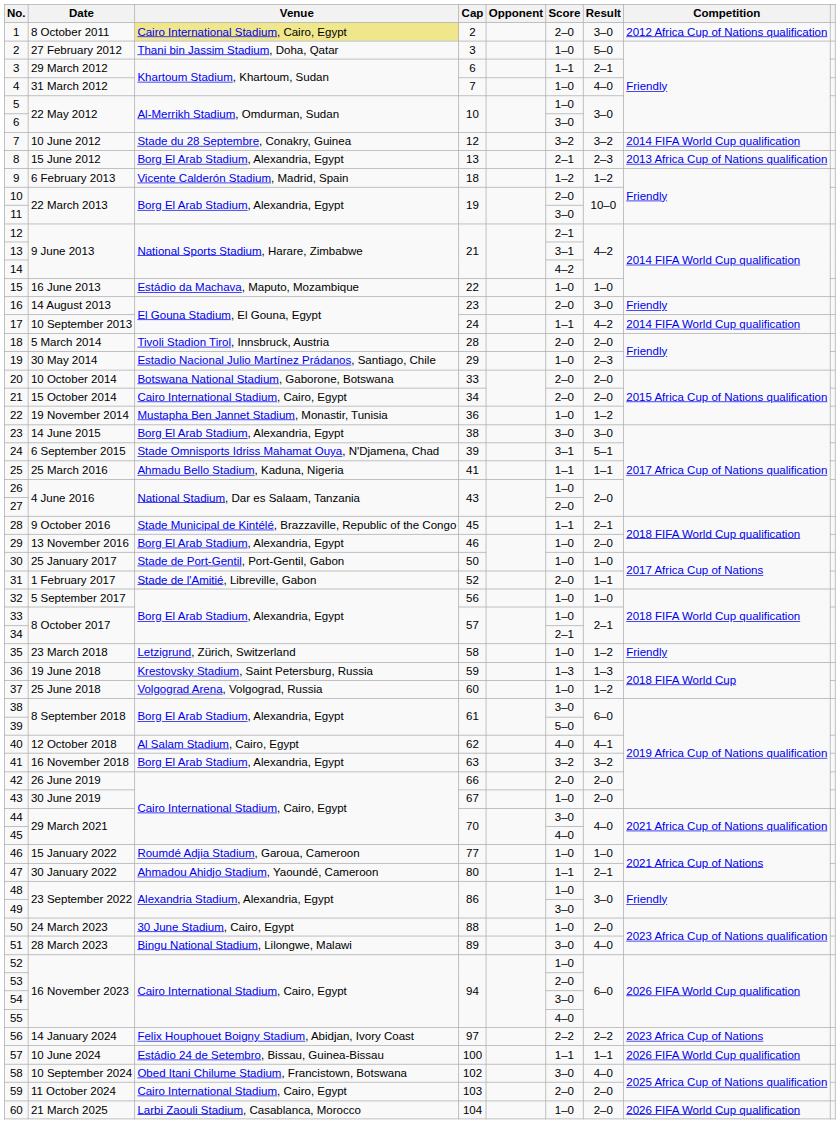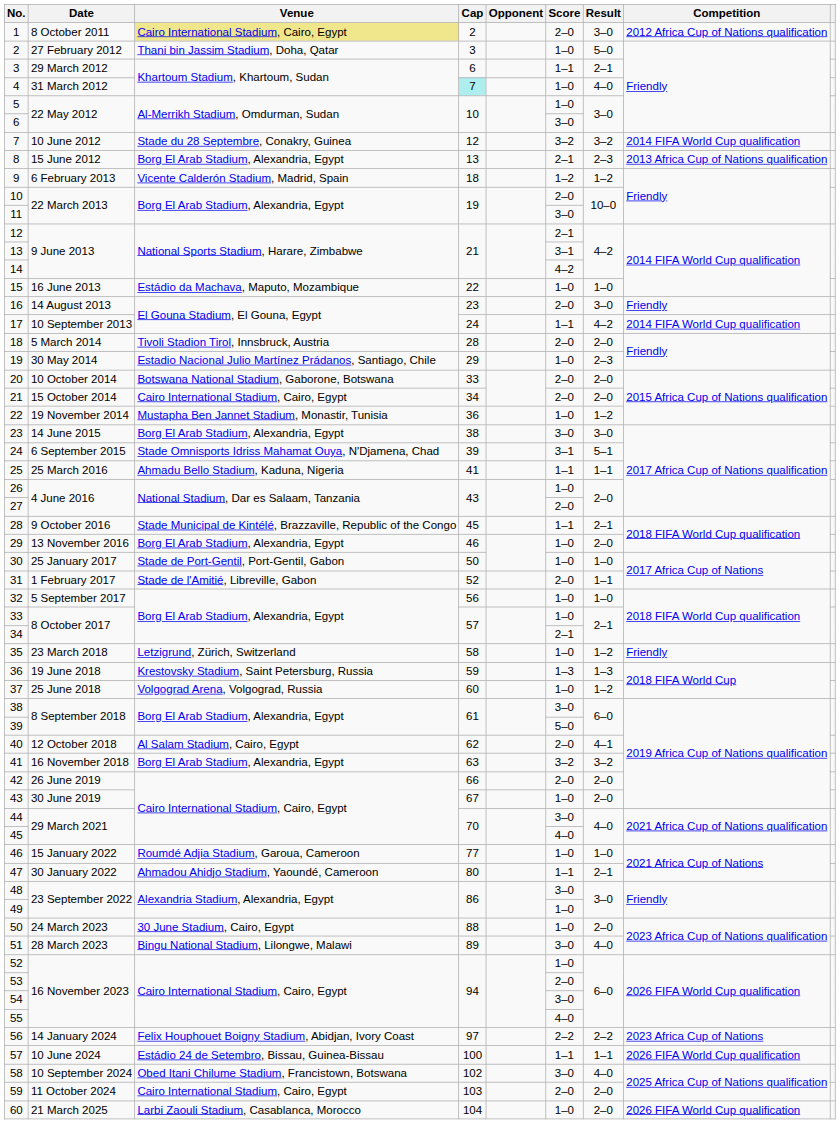 <table class="wikitable sortable">
 <tr>
 <th scope="col">No.</th>
 <th scope="col">Date</th>
 <th scope="col">Venue</th>
 <th scope="col">Cap</th>
 <th scope="col">Opponent</th>
 <th scope="col">Score</th>
 <th scope="col">Result</th>
 <th scope="col">Competition</th>
 <th scope="col" class="unsortable"></th>
 </tr>
 <tr>
 <td style="text-align: center;">1</td>
 <td>8 October 2011</td>
 <td style="background: khaki;"><a href='#'>Cairo International Stadium</a>, Cairo, Egypt</td>
 <td style="text-align: center;">2</td>
 <td></td>
 <td style="text-align: center;">2–0</td>
 <td style="text-align: center;">3–0</td>
 <td><a href='#'>2012 Africa Cup of Nations qualification</a></td>
 <td style="text-align: center;"></td>
 </tr>
 <tr>
 <td style="text-align: center;">2</td>
 <td>27 February 2012</td>
 <td><a href='#'>Thani bin Jassim Stadium</a>, Doha, Qatar</td>
 <td style="text-align: center;">3</td>
 <td></td>
 <td style="text-align: center;">1–0</td>
 <td style="text-align: center;">5–0</td>
 <td rowspan="5"><a href='#'>Friendly</a></td>
 <td style="text-align: center;"></td>
 </tr>
 <tr>
 <td style="text-align: center;">3</td>
 <td>29 March 2012</td>
 <td rowspan="2"><a href='#'>Khartoum Stadium</a>, Khartoum, Sudan</td>
 <td style="text-align: center;">6</td>
 <td></td>
 <td style="text-align: center;">1–1</td>
 <td style="text-align: center;">2–1</td>
 <td style="text-align: center;"></td>
 </tr>
 <tr>
 <td style="text-align: center;">4</td>
 <td>31 March 2012</td>
-<td style="text-align: center;">7</td>
+<td style="background: paleturquoise; text-align: center;">7</td>
 <td></td>
 <td style="text-align: center;">1–0</td>
 <td style="text-align: center;">4–0</td>
 <td style="text-align: center;"></td>
 </tr>
 <tr>
 <td style="text-align: center;">5</td>
 <td rowspan="2">22 May 2012</td>
 <td rowspan="2"><a href='#'>Al-Merrikh Stadium</a>, Omdurman, Sudan</td>
 <td rowspan="2" style="text-align: center;">10</td>
 <td rowspan="2"></td>
 <td style="text-align: center;">1–0</td>
 <td rowspan="2" style="text-align: center;">3–0</td>
 <td rowspan="2" style="text-align: center;"></td>
 </tr>
 <tr>
 <td style="text-align: center;">6</td>
 <td style="text-align: center;">3–0</td>
 </tr>
 <tr>
 <td style="text-align: center;">7</td>
 <td>10 June 2012</td>
 <td><a href='#'>Stade du 28 Septembre</a>, Conakry, Guinea</td>
 <td style="text-align: center;">12</td>
 <td></td>
 <td style="text-align: center;">3–2</td>
 <td style="text-align: center;">3–2</td>
 <td><a href='#'>2014 FIFA World Cup qualification</a></td>
 <td style="text-align: center;"></td>
 </tr>
 <tr>
 <td style="text-align: center;">8</td>
 <td>15 June 2012</td>
 <td><a href='#'>Borg El Arab Stadium</a>, Alexandria, Egypt</td>
 <td style="text-align: center;">13</td>
 <td></td>
 <td style="text-align: center;">2–1</td>
 <td style="text-align: center;">2–3</td>
 <td><a href='#'>2013 Africa Cup of Nations qualification</a></td>
 <td style="text-align: center;"></td>
 </tr>
 <tr>
 <td style="text-align: center;">9</td>
 <td>6 February 2013</td>
 <td><a href='#'>Vicente Calderón Stadium</a>, Madrid, Spain</td>
 <td style="text-align: center;">18</td>
 <td></td>
 <td style="text-align: center;">1–2</td>
 <td style="text-align: center;">1–2</td>
 <td rowspan="3"><a href='#'>Friendly</a></td>
 <td style="text-align: center;"></td>
 </tr>
 <tr>
 <td style="text-align: center;">10</td>
 <td rowspan="2">22 March 2013</td>
 <td rowspan="2"><a href='#'>Borg El Arab Stadium</a>, Alexandria, Egypt</td>
 <td rowspan="2" style="text-align: center;">19</td>
 <td rowspan="2"></td>
 <td style="text-align: center;">2–0</td>
 <td rowspan="2" style="text-align: center;">10–0</td>
 <td rowspan="2" style="text-align: center;"></td>
 </tr>
 <tr>
 <td style="text-align: center;">11</td>
 <td style="text-align: center;">3–0</td>
 </tr>
 <tr>
 <td style="text-align: center;">12</td>
 <td rowspan="3">9 June 2013</td>
 <td rowspan="3"><a href='#'>National Sports Stadium</a>, Harare, Zimbabwe</td>
 <td rowspan="3" style="text-align: center;">21</td>
 <td rowspan="3"></td>
 <td style="text-align: center;">2–1</td>
 <td rowspan="3" style="text-align: center;">4–2</td>
 <td rowspan="4"><a href='#'>2014 FIFA World Cup qualification</a></td>
 <td rowspan="3" style="text-align: center;"></td>
 </tr>
 <tr>
 <td style="text-align: center;">13</td>
 <td style="text-align: center;">3–1</td>
 </tr>
 <tr>
 <td style="text-align: center;">14</td>
 <td style="text-align: center;">4–2</td>
 </tr>
 <tr>
 <td style="text-align: center;">15</td>
 <td>16 June 2013</td>
 <td><a href='#'>Estádio da Machava</a>, Maputo, Mozambique</td>
 <td style="text-align: center;">22</td>
 <td></td>
 <td style="text-align: center;">1–0</td>
 <td style="text-align: center;">1–0</td>
 <td style="text-align: center;"></td>
 </tr>
 <tr>
 <td style="text-align: center;">16</td>
 <td>14 August 2013</td>
 <td rowspan="2"><a href='#'>El Gouna Stadium</a>, El Gouna, Egypt</td>
 <td style="text-align: center;">23</td>
 <td></td>
 <td style="text-align: center;">2–0</td>
 <td style="text-align: center;">3–0</td>
 <td><a href='#'>Friendly</a></td>
 <td style="text-align: center;"></td>
 </tr>
 <tr>
 <td style="text-align: center;">17</td>
 <td>10 September 2013</td>
 <td style="text-align: center;">24</td>
 <td></td>
 <td style="text-align: center;">1–1</td>
 <td style="text-align: center;">4–2</td>
 <td><a href='#'>2014 FIFA World Cup qualification</a></td>
 <td style="text-align: center;"></td>
 </tr>
 <tr>
 <td style="text-align: center;">18</td>
 <td>5 March 2014</td>
 <td><a href='#'>Tivoli Stadion Tirol</a>, Innsbruck, Austria</td>
 <td style="text-align: center;">28</td>
 <td></td>
 <td style="text-align: center;">2–0</td>
 <td style="text-align: center;">2–0</td>
 <td rowspan="2"><a href='#'>Friendly</a></td>
 <td style="text-align: center;"></td>
 </tr>
 <tr>
 <td style="text-align: center;">19</td>
 <td>30 May 2014</td>
 <td><a href='#'>Estadio Nacional Julio Martínez Prádanos</a>, Santiago, Chile</td>
 <td style="text-align: center;">29</td>
 <td></td>
 <td style="text-align: center;">1–0</td>
 <td style="text-align: center;">2–3</td>
 <td style="text-align: center;"></td>
 </tr>
 <tr>
 <td style="text-align: center;">20</td>
 <td>10 October 2014</td>
 <td><a href='#'>Botswana National Stadium</a>, Gaborone, Botswana</td>
 <td style="text-align: center;">33</td>
 <td rowspan="2"></td>
 <td style="text-align: center;">2–0</td>
 <td style="text-align: center;">2–0</td>
 <td rowspan="3"><a href='#'>2015 Africa Cup of Nations qualification</a></td>
 <td style="text-align: center;"></td>
 </tr>
 <tr>
 <td style="text-align: center;">21</td>
 <td>15 October 2014</td>
 <td><a href='#'>Cairo International Stadium</a>, Cairo, Egypt</td>
 <td style="text-align: center;">34</td>
 <td style="text-align: center;">2–0</td>
 <td style="text-align: center;">2–0</td>
 <td style="text-align: center;"></td>
 </tr>
 <tr>
 <td style="text-align: center;">22</td>
 <td>19 November 2014</td>
 <td><a href='#'>Mustapha Ben Jannet Stadium</a>, Monastir, Tunisia</td>
 <td style="text-align: center;">36</td>
 <td></td>
 <td style="text-align: center;">1–0</td>
 <td style="text-align: center;">1–2</td>
 <td style="text-align: center;"></td>
 </tr>
 <tr>
 <td style="text-align: center;">23</td>
 <td>14 June 2015</td>
 <td><a href='#'>Borg El Arab Stadium</a>, Alexandria, Egypt</td>
 <td style="text-align: center;">38</td>
 <td></td>
 <td style="text-align: center;">3–0</td>
 <td style="text-align: center;">3–0</td>
 <td rowspan="5"><a href='#'>2017 Africa Cup of Nations qualification</a></td>
 <td style="text-align: center;"></td>
 </tr>
 <tr>
 <td style="text-align: center;">24</td>
 <td>6 September 2015</td>
 <td><a href='#'>Stade Omnisports Idriss Mahamat Ouya</a>, N'Djamena, Chad</td>
 <td style="text-align: center;">39</td>
 <td></td>
 <td style="text-align: center;">3–1</td>
 <td style="text-align: center;">5–1</td>
 <td style="text-align: center;"></td>
 </tr>
 <tr>
 <td style="text-align: center;">25</td>
 <td>25 March 2016</td>
 <td><a href='#'>Ahmadu Bello Stadium</a>, Kaduna, Nigeria</td>
 <td style="text-align: center;">41</td>
 <td></td>
 <td style="text-align: center;">1–1</td>
 <td style="text-align: center;">1–1</td>
 <td style="text-align: center;"></td>
 </tr>
 <tr>
 <td style="text-align: center;">26</td>
 <td rowspan="2">4 June 2016</td>
 <td rowspan="2"><a href='#'>National Stadium</a>, Dar es Salaam, Tanzania</td>
 <td rowspan="2" style="text-align: center;">43</td>
 <td rowspan="2"></td>
 <td style="text-align: center;">1–0</td>
 <td rowspan="2" style="text-align: center;">2–0</td>
 <td rowspan="2" style="text-align: center;"></td>
 </tr>
 <tr>
 <td style="text-align: center;">27</td>
 <td style="text-align: center;">2–0</td>
 </tr>
 <tr>
 <td style="text-align: center;">28</td>
 <td>9 October 2016</td>
 <td><a href='#'>Stade Municipal de Kintélé</a>, Brazzaville, Republic of the Congo</td>
 <td style="text-align: center;">45</td>
 <td></td>
 <td style="text-align: center;">1–1</td>
 <td style="text-align: center;">2–1</td>
 <td rowspan="2"><a href='#'>2018 FIFA World Cup qualification</a></td>
 <td style="text-align: center;"></td>
 </tr>
 <tr>
 <td style="text-align: center;">29</td>
 <td>13 November 2016</td>
 <td><a href='#'>Borg El Arab Stadium</a>, Alexandria, Egypt</td>
 <td style="text-align: center;">46</td>
 <td rowspan="2"></td>
 <td style="text-align: center;">1–0</td>
 <td style="text-align: center;">2–0</td>
 <td style="text-align: center;"></td>
 </tr>
 <tr>
 <td style="text-align: center;">30</td>
 <td>25 January 2017</td>
 <td><a href='#'>Stade de Port-Gentil</a>, Port-Gentil, Gabon</td>
 <td style="text-align: center;">50</td>
 <td style="text-align: center;">1–0</td>
 <td style="text-align: center;">1–0</td>
 <td rowspan="2"><a href='#'>2017 Africa Cup of Nations</a></td>
 <td style="text-align: center;"></td>
 </tr>
 <tr>
 <td style="text-align: center;">31</td>
 <td>1 February 2017</td>
 <td><a href='#'>Stade de l'Amitié</a>, Libreville, Gabon</td>
 <td style="text-align: center;">52</td>
 <td></td>
 <td style="text-align: center;">2–0</td>
 <td style="text-align: center;">1–1<br></td>
 <td style="text-align: center;"></td>
 </tr>
 <tr>
 <td style="text-align: center;">32</td>
 <td>5 September 2017</td>
 <td rowspan="3"><a href='#'>Borg El Arab Stadium</a>, Alexandria, Egypt</td>
 <td style="text-align: center;">56</td>
 <td></td>
 <td style="text-align: center;">1–0</td>
 <td style="text-align: center;">1–0</td>
 <td rowspan="3"><a href='#'>2018 FIFA World Cup qualification</a></td>
 <td style="text-align: center;"></td>
 </tr>
 <tr>
 <td style="text-align: center;">33</td>
 <td rowspan="2">8 October 2017</td>
 <td rowspan="2" style="text-align: center;">57</td>
 <td rowspan="2"></td>
 <td style="text-align: center;">1–0</td>
 <td rowspan="2" style="text-align: center;">2–1</td>
 <td rowspan="2" style="text-align: center;"></td>
 </tr>
 <tr>
 <td style="text-align: center;">34</td>
 <td style="text-align: center;">2–1</td>
 </tr>
 <tr>
 <td style="text-align: center;">35</td>
 <td>23 March 2018</td>
 <td><a href='#'>Letzigrund</a>, Zürich, Switzerland</td>
 <td style="text-align: center;">58</td>
 <td></td>
 <td style="text-align: center;">1–0</td>
 <td style="text-align: center;">1–2</td>
 <td><a href='#'>Friendly</a></td>
 <td style="text-align: center;"></td>
 </tr>
 <tr>
 <td style="text-align: center;">36</td>
 <td>19 June 2018</td>
 <td><a href='#'>Krestovsky Stadium</a>, Saint Petersburg, Russia</td>
 <td style="text-align: center;">59</td>
 <td></td>
 <td style="text-align: center;">1–3</td>
 <td style="text-align: center;">1–3</td>
 <td rowspan="2"><a href='#'>2018 FIFA World Cup</a></td>
 <td style="text-align: center;"></td>
 </tr>
 <tr>
 <td style="text-align: center;">37</td>
 <td>25 June 2018</td>
 <td><a href='#'>Volgograd Arena</a>, Volgograd, Russia</td>
 <td style="text-align: center;">60</td>
 <td></td>
 <td style="text-align: center;">1–0</td>
 <td style="text-align: center;">1–2</td>
 <td style="text-align: center;"></td>
 </tr>
 <tr>
 <td style="text-align: center;">38</td>
 <td rowspan="2">8 September 2018</td>
 <td rowspan="2"><a href='#'>Borg El Arab Stadium</a>, Alexandria, Egypt</td>
 <td rowspan="2" style="text-align: center;">61</td>
 <td rowspan="2"></td>
 <td style="text-align: center;">3–0</td>
 <td rowspan="2" style="text-align: center;">6–0</td>
 <td rowspan="6"><a href='#'>2019 Africa Cup of Nations qualification</a></td>
 <td rowspan="2" style="text-align: center;"></td>
 </tr>
 <tr>
 <td style="text-align: center;">39</td>
 <td style="text-align: center;">5–0</td>
 </tr>
 <tr>
 <td style="text-align: center;">40</td>
 <td>12 October 2018</td>
 <td><a href='#'>Al Salam Stadium</a>, Cairo, Egypt</td>
 <td style="text-align: center;">62</td>
 <td></td>
-<td style="text-align: center;">4–0</td>
+<td style="text-align: center;">2–0</td>
 <td style="text-align: center;">4–1</td>
 <td style="text-align: center;"></td>
 </tr>
 <tr>
 <td style="text-align: center;">41</td>
 <td>16 November 2018</td>
 <td><a href='#'>Borg El Arab Stadium</a>, Alexandria, Egypt</td>
 <td style="text-align: center;">63</td>
 <td></td>
 <td style="text-align: center;">3–2</td>
 <td style="text-align: center;">3–2</td>
 <td style="text-align: center;"></td>
 </tr>
 <tr>
 <td style="text-align: center;">42</td>
 <td>26 June 2019</td>
 <td rowspan="4"><a href='#'>Cairo International Stadium</a>, Cairo, Egypt</td>
 <td style="text-align: center;">66</td>
 <td></td>
 <td style="text-align: center;">2–0</td>
 <td style="text-align: center;">2–0</td>
 <td style="text-align: center;"></td>
 </tr>
 <tr>
 <td style="text-align: center;">43</td>
 <td>30 June 2019</td>
 <td style="text-align: center;">67</td>
 <td></td>
 <td style="text-align: center;">1–0</td>
 <td style="text-align: center;">2–0</td>
 <td style="text-align: center;"></td>
 </tr>
 <tr>
 <td style="text-align: center;">44</td>
 <td rowspan="2">29 March 2021</td>
 <td rowspan="2" style="text-align: center;">70</td>
 <td rowspan="2"></td>
 <td style="text-align: center;">3–0</td>
 <td rowspan="2" style="text-align: center;">4–0</td>
 <td rowspan="2"><a href='#'>2021 Africa Cup of Nations qualification</a></td>
 <td rowspan="2" style="text-align: center;"></td>
 </tr>
 <tr>
 <td style="text-align: center;">45</td>
 <td style="text-align: center;">4–0</td>
 </tr>
 <tr>
 <td style="text-align: center;">46</td>
 <td>15 January 2022</td>
 <td><a href='#'>Roumdé Adjia Stadium</a>, Garoua, Cameroon</td>
 <td style="text-align: center;">77</td>
 <td></td>
 <td style="text-align: center;">1–0</td>
 <td style="text-align: center;">1–0</td>
 <td rowspan="2"><a href='#'>2021 Africa Cup of Nations</a></td>
 <td style="text-align: center;"></td>
 </tr>
 <tr>
 <td style="text-align: center;">47</td>
 <td>30 January 2022</td>
 <td><a href='#'>Ahmadou Ahidjo Stadium</a>, Yaoundé, Cameroon</td>
 <td style="text-align: center;">80</td>
 <td></td>
 <td style="text-align: center;">1–1</td>
 <td style="text-align: center;">2–1 </td>
 <td style="text-align: center;"></td>
 </tr>
 <tr>
 <td style="text-align: center;">48</td>
 <td rowspan="2">23 September 2022</td>
 <td rowspan="2"><a href='#'>Alexandria Stadium</a>, Alexandria, Egypt</td>
 <td rowspan="2" style="text-align: center;">86</td>
 <td rowspan="2"></td>
-<td style="text-align: center;">1–0</td>
+<td style="text-align: center;">3–0</td>
 <td rowspan="2" style="text-align: center;">3–0</td>
 <td rowspan="2"><a href='#'>Friendly</a></td>
 <td rowspan="2" style="text-align: center;"></td>
 </tr>
 <tr>
 <td style="text-align: center;">49</td>
-<td style="text-align: center;">3–0</td>
+<td style="text-align: center;">1–0</td>
 </tr>
 <tr>
 <td style="text-align: center;">50</td>
 <td>24 March 2023</td>
 <td><a href='#'>30 June Stadium</a>, Cairo, Egypt</td>
 <td style="text-align: center;">88</td>
 <td></td>
 <td style="text-align: center;">1–0</td>
 <td style="text-align: center;">2–0</td>
 <td rowspan="2"><a href='#'>2023 Africa Cup of Nations qualification</a></td>
 <td style="text-align: center;"></td>
 </tr>
 <tr>
 <td style="text-align: center;">51</td>
 <td>28 March 2023</td>
 <td><a href='#'>Bingu National Stadium</a>, Lilongwe, Malawi</td>
 <td style="text-align: center;">89</td>
 <td></td>
 <td style="text-align: center;">3–0</td>
 <td style="text-align: center;">4–0</td>
 <td style="text-align: center;"></td>
 </tr>
 <tr>
 <td style="text-align: center;">52</td>
 <td rowspan="4">16 November 2023</td>
 <td rowspan="4"><a href='#'>Cairo International Stadium</a>, Cairo, Egypt</td>
 <td rowspan="4" style="text-align: center;">94</td>
 <td rowspan="4"></td>
 <td style="text-align: center;">1–0</td>
 <td rowspan="4" style="text-align: center;">6–0</td>
 <td rowspan="4"><a href='#'>2026 FIFA World Cup qualification</a></td>
 <td rowspan="4" style="text-align: center;"></td>
 </tr>
 <tr>
 <td style="text-align: center;">53</td>
 <td style="text-align: center;">2–0</td>
 </tr>
 <tr>
 <td style="text-align: center;">54</td>
 <td style="text-align: center;">3–0</td>
 </tr>
 <tr>
 <td style="text-align: center;">55</td>
 <td style="text-align: center;">4–0</td>
 </tr>
 <tr>
 <td style="text-align: center;">56</td>
 <td>14 January 2024</td>
 <td><a href='#'>Felix Houphouet Boigny Stadium</a>, Abidjan, Ivory Coast</td>
 <td style="text-align: center;">97</td>
 <td></td>
 <td style="text-align: center;">2–2</td>
 <td style="text-align: center;">2–2</td>
 <td><a href='#'>2023 Africa Cup of Nations</a></td>
 <td style="text-align: center;"></td>
 </tr>
 <tr>
 <td style="text-align: center;">57</td>
 <td>10 June 2024</td>
 <td><a href='#'>Estádio 24 de Setembro</a>, Bissau, Guinea-Bissau</td>
 <td style="text-align: center;">100</td>
 <td></td>
 <td style="text-align: center;">1–1</td>
 <td style="text-align: center;">1–1</td>
 <td><a href='#'>2026 FIFA World Cup qualification</a></td>
 <td style="text-align: center;"></td>
 </tr>
 <tr>
 <td style="text-align: center;">58</td>
 <td>10 September 2024</td>
 <td><a href='#'>Obed Itani Chilume Stadium</a>, Francistown, Botswana</td>
 <td style="text-align: center;">102</td>
 <td></td>
 <td style="text-align: center;">3–0</td>
 <td style="text-align: center;">4–0</td>
 <td rowspan="2"><a href='#'>2025 Africa Cup of Nations qualification</a></td>
 <td style="text-align: center;"></td>
 </tr>
 <tr>
 <td style="text-align: center;">59</td>
 <td>11 October 2024</td>
 <td><a href='#'>Cairo International Stadium</a>, Cairo, Egypt</td>
 <td style="text-align: center;">103</td>
 <td></td>
 <td style="text-align: center;">2–0</td>
 <td style="text-align: center;">2–0</td>
 <td style="text-align: center;"></td>
 </tr>
 <tr>
 <td style="text-align: center;">60</td>
 <td>21 March 2025</td>
 <td><a href='#'>Larbi Zaouli Stadium</a>, Casablanca, Morocco</td>
 <td style="text-align: center;">104</td>
 <td></td>
 <td style="text-align: center;">1–0</td>
 <td style="text-align: center;">2–0</td>
 <td><a href='#'>2026 FIFA World Cup qualification</a></td>
 <td style="text-align: center;"></td>
 </tr>
 </table>
